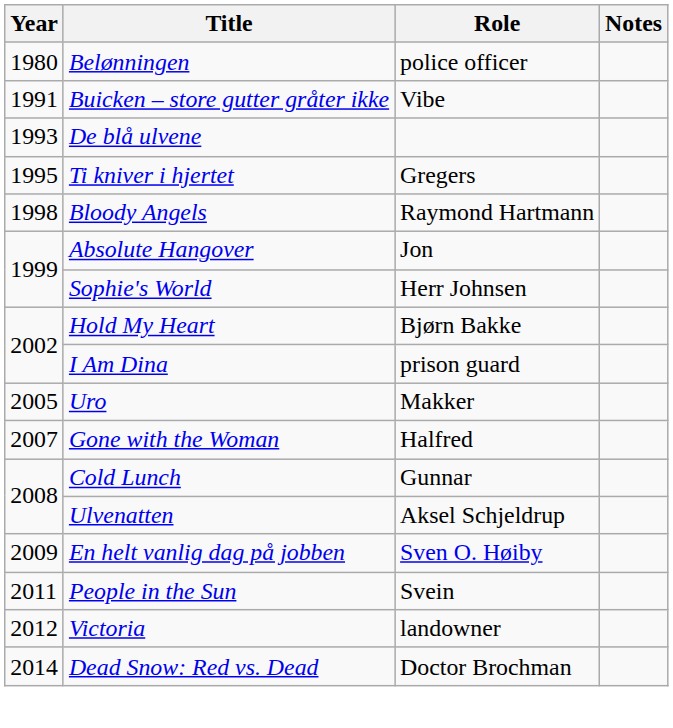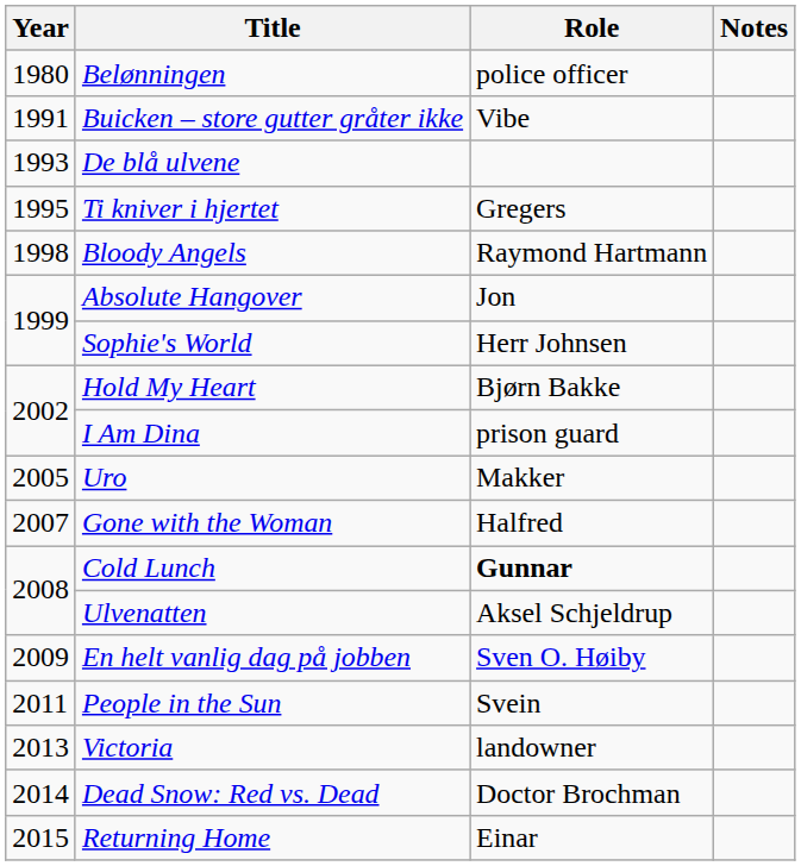 <table class="wikitable sortable">
 <tr>
 <th>Year</th>
 <th>Title</th>
 <th>Role</th>
 <th class="unsortable">Notes</th>
 </tr>
 <tr>
 <td>1980</td>
 <td><em><a href='#'>Belønningen</a></em></td>
 <td>police officer</td>
 <td></td>
 </tr>
 <tr>
 <td>1991</td>
 <td><em><a href='#'>Buicken – store gutter gråter ikke</a></em></td>
 <td>Vibe</td>
 <td></td>
 </tr>
 <tr>
 <td>1993</td>
 <td><em><a href='#'>De blå ulvene</a></em></td>
 <td></td>
 <td></td>
 </tr>
 <tr>
 <td>1995</td>
 <td><em><a href='#'>Ti kniver i hjertet</a></em></td>
 <td>Gregers</td>
 <td></td>
 </tr>
 <tr>
 <td>1998</td>
 <td><em><a href='#'>Bloody Angels</a></em></td>
 <td>Raymond Hartmann</td>
 <td></td>
 </tr>
 <tr>
 <td rowspan=2>1999</td>
 <td><em><a href='#'>Absolute Hangover</a></em></td>
 <td>Jon</td>
 <td></td>
 </tr>
 <tr>
 <td><em><a href='#'>Sophie's World</a></em></td>
 <td>Herr Johnsen</td>
 <td></td>
 </tr>
 <tr>
 <td rowspan=2>2002</td>
 <td><em><a href='#'>Hold My Heart</a></em></td>
 <td>Bjørn Bakke</td>
 <td></td>
 </tr>
 <tr>
 <td><em><a href='#'>I Am Dina</a></em></td>
 <td>prison guard</td>
 <td></td>
 </tr>
 <tr>
 <td>2005</td>
 <td><em><a href='#'>Uro</a></em></td>
 <td>Makker</td>
 <td></td>
 </tr>
 <tr>
 <td>2007</td>
 <td><em><a href='#'>Gone with the Woman</a></em></td>
 <td>Halfred</td>
 <td></td>
 </tr>
 <tr>
 <td rowspan=2>2008</td>
 <td><em><a href='#'>Cold Lunch</a></em></td>
-<td>Gunnar</td>
+<td><strong>Gunnar</strong></td>
 <td></td>
 </tr>
 <tr>
 <td><em><a href='#'>Ulvenatten</a></em></td>
 <td>Aksel Schjeldrup</td>
 <td></td>
 </tr>
 <tr>
 <td>2009</td>
 <td><em><a href='#'>En helt vanlig dag på jobben</a></em></td>
 <td><a href='#'>Sven O. Høiby</a></td>
 <td></td>
 </tr>
 <tr>
 <td>2011</td>
 <td><em><a href='#'>People in the Sun</a></em></td>
 <td>Svein</td>
 <td></td>
 </tr>
 <tr>
-<td>2012</td>
+<td>2013</td>
 <td><em><a href='#'>Victoria</a></em></td>
 <td>landowner</td>
 <td></td>
 </tr>
 <tr>
 <td>2014</td>
 <td><em><a href='#'>Dead Snow: Red vs. Dead</a></em></td>
 <td>Doctor Brochman</td>
 <td></td>
 </tr>
+<tr>
+<td>2015</td>
+<td><em><a href='#'>Returning Home</a></em></td>
+<td>Einar</td>
+<td></td>
+</tr>
 </table>
